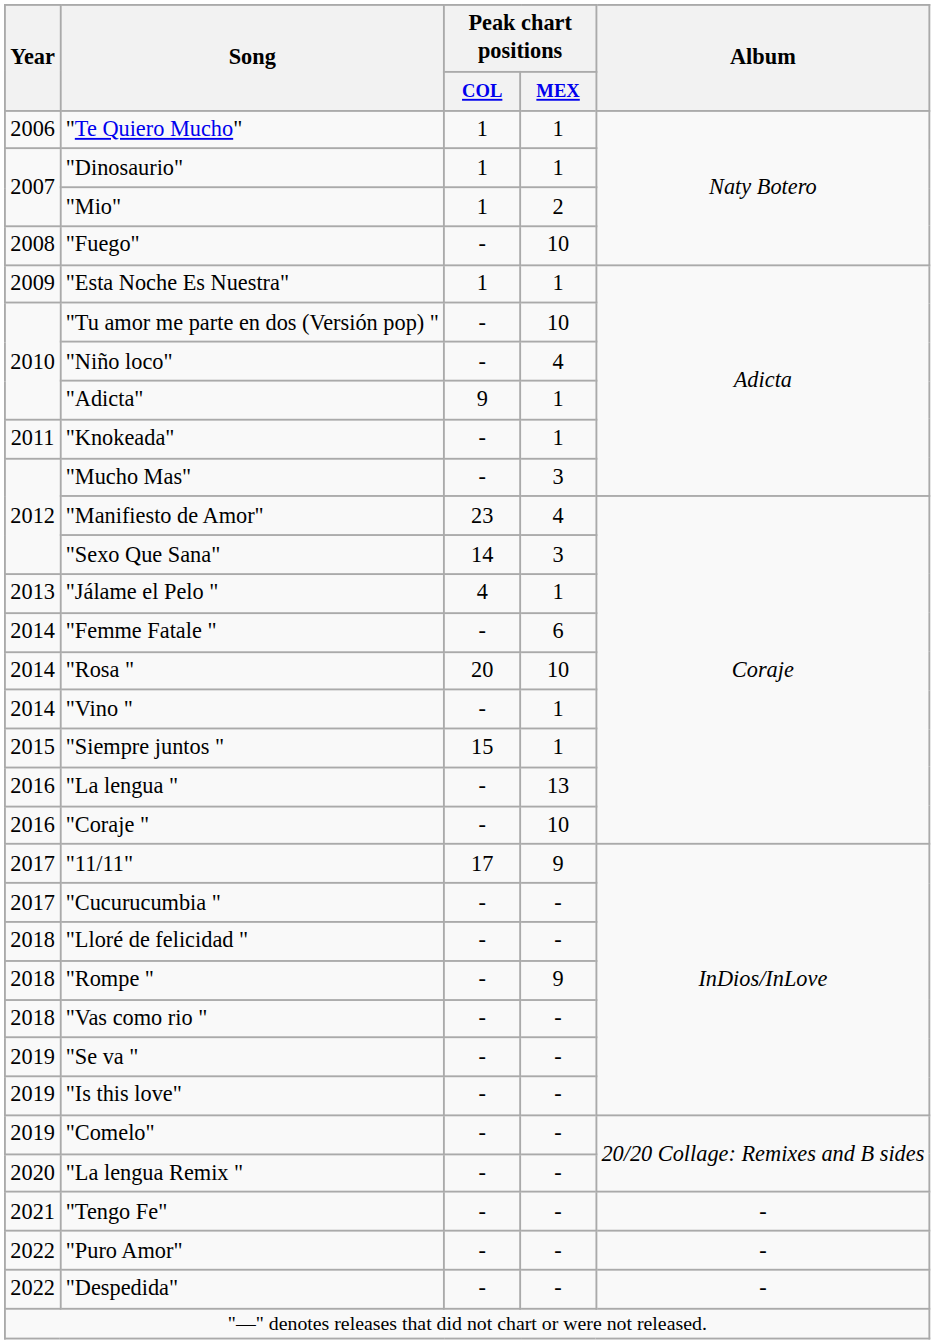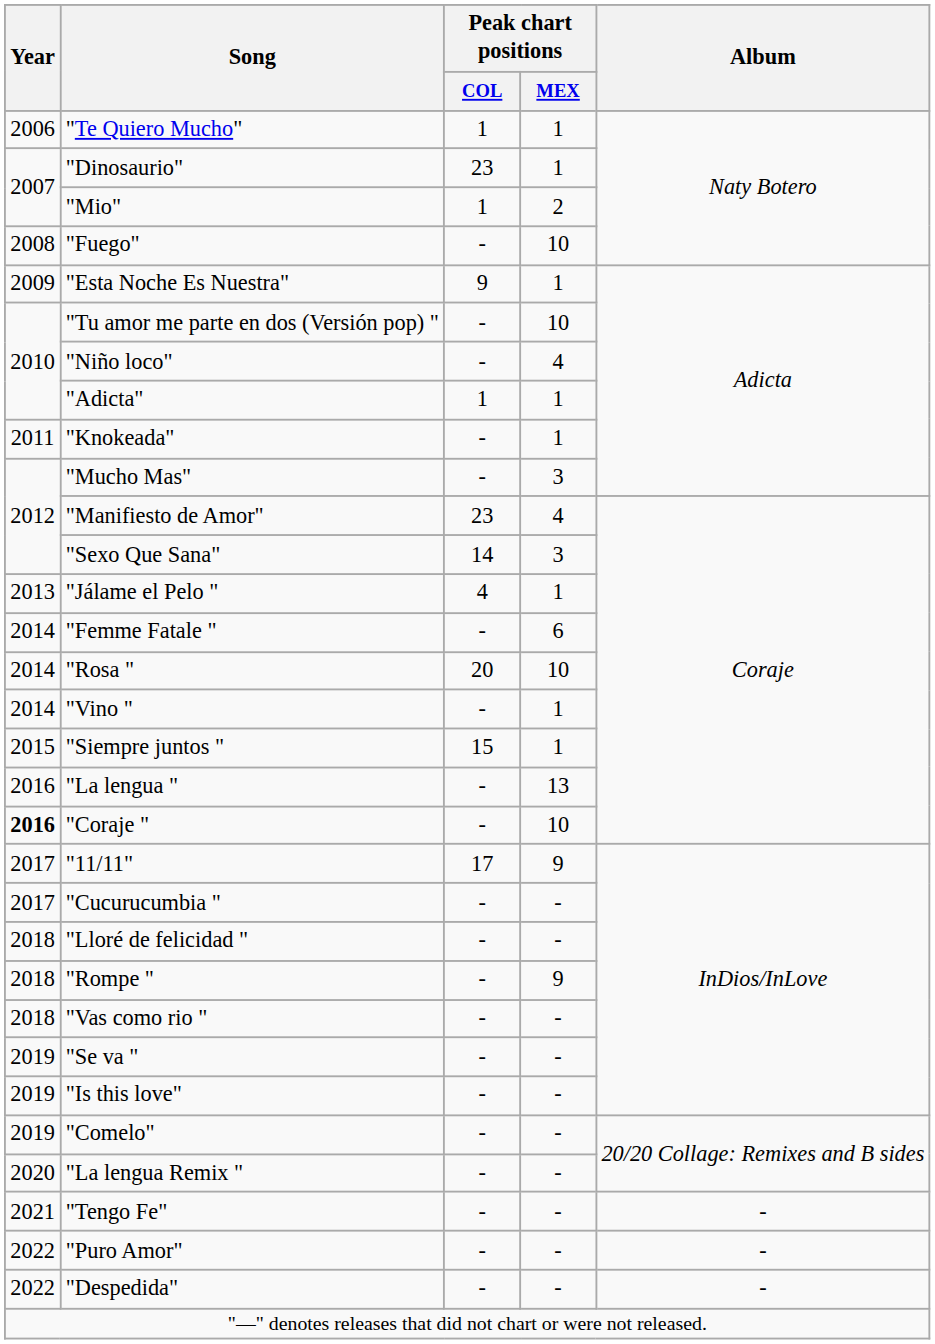 <table class="wikitable" style="font-size: 9pt; text-align:center;">
 <tr>
 <th rowspan="2">Year</th>
 <th rowspan="2">Song</th>
 <th colspan="2">Peak chart positions</th>
 <th rowspan="2">Album</th>
 </tr>
 <tr>
 <th width="35"><small><strong><a href='#'>COL</a></strong></small></th>
 <th width="35"><small><strong><a href='#'>MEX</a></strong></small></th>
 </tr>
 <tr>
 <td align="center" rowspan="1">2006</td>
 <td align="left">"<a href='#'>Te Quiero Mucho</a>"</td>
 <td align="center">1</td>
 <td align="center">1</td>
 <td align="center" rowspan="4"><em>Naty Botero</em></td>
 </tr>
 <tr>
 <td align="center" rowspan="2">2007</td>
 <td align="left">"Dinosaurio"</td>
-<td align="center">1</td>
+<td align="center">23</td>
 <td align="center">1</td>
 </tr>
 <tr>
 <td align="left">"Mio"</td>
 <td align="center">1</td>
 <td align="center">2</td>
 </tr>
 <tr>
 <td align="center" rowspan="1">2008</td>
 <td align="left">"Fuego"</td>
 <td align="center">-</td>
 <td align="center">10</td>
 </tr>
 <tr>
 <td align="center" rowspan="1">2009</td>
 <td align="left">"Esta Noche Es Nuestra"</td>
-<td align="center">1</td>
+<td align="center">9</td>
 <td align="center">1</td>
 <td align="center" rowspan="6"><em>Adicta</em></td>
 </tr>
 <tr>
 <td align="center" rowspan="3">2010</td>
 <td align="left">"Tu amor me parte en dos (Versión pop) "</td>
 <td align="center">-</td>
 <td align="center">10</td>
 </tr>
 <tr>
 <td align="left">"Niño loco"</td>
 <td align="center">-</td>
 <td align="center">4</td>
 </tr>
 <tr>
 <td align="left">"Adicta"</td>
-<td align="center">9</td>
+<td align="center">1</td>
 <td align="center">1</td>
 </tr>
 <tr>
 <td align="center" rowspan="1">2011</td>
 <td align="left">"Knokeada"</td>
 <td align="center">-</td>
 <td align="center">1</td>
 </tr>
 <tr>
 <td align="center" rowspan="3">2012</td>
 <td align="left">"Mucho Mas"</td>
 <td align="center">-</td>
 <td align="center">3</td>
 </tr>
 <tr>
 <td align="left">"Manifiesto de Amor"</td>
 <td align="center">23</td>
 <td align="center">4</td>
 <td align="center" rowspan="9"><em>Coraje</em></td>
 </tr>
 <tr>
 <td align="left">"Sexo Que Sana"</td>
 <td align="center">14</td>
 <td align="center">3</td>
 </tr>
 <tr>
 <td align="center" rowspan="1">2013</td>
 <td align="left">"Jálame el Pelo "</td>
 <td align="center">4</td>
 <td align="center">1</td>
 </tr>
 <tr>
 <td align="center" rowspan="1">2014</td>
 <td align="left">"Femme Fatale "</td>
 <td align="center">-</td>
 <td align="center">6</td>
 </tr>
 <tr>
 <td align="center" rowspan="1">2014</td>
 <td align="left">"Rosa "</td>
 <td align="center">20</td>
 <td align="center">10</td>
 </tr>
 <tr>
 <td align="center" rowspan="1">2014</td>
 <td align="left">"Vino "</td>
 <td align="center">-</td>
 <td align="center">1</td>
 </tr>
 <tr>
 <td align="center" rowspan="1">2015</td>
 <td align="left">"Siempre juntos "</td>
 <td align="center">15</td>
 <td align="center">1</td>
 </tr>
 <tr>
 <td align="center" rowspan="1">2016</td>
 <td align="left">"La lengua "</td>
 <td align="center">-</td>
 <td align="center">13</td>
 </tr>
 <tr>
-<td align="center" rowspan="1">2016</td>
+<td align="center" rowspan="1"><strong>2016</strong></td>
 <td align="left">"Coraje "</td>
 <td align="center">-</td>
 <td align="center">10</td>
 </tr>
 <tr>
 <td align="center" rowspan="1">2017</td>
 <td align="left">"11/11"</td>
 <td align="center">17</td>
 <td align="center">9</td>
 <td align="center" rowspan="7"><em>InDios/InLove </em></td>
 </tr>
 <tr>
 <td align="center" rowspan="1">2017</td>
 <td align="left">"Cucurucumbia "</td>
 <td align="center">-</td>
 <td align="center">-</td>
 </tr>
 <tr>
 <td align="center" rowspan="1">2018</td>
 <td align="left">"Lloré de felicidad "</td>
 <td align="center">-</td>
 <td align="center">-</td>
 </tr>
 <tr>
 <td align="center" rowspan="1">2018</td>
 <td align="left">"Rompe "</td>
 <td align="center">-</td>
 <td align="center">9</td>
 </tr>
 <tr>
 <td align="center" rowspan="1">2018</td>
 <td align="left">"Vas como rio "</td>
 <td align="center">-</td>
 <td align="center">-</td>
 </tr>
 <tr>
 <td align="center" rowspan="1">2019</td>
 <td align="left">"Se va "</td>
 <td align="center">-</td>
 <td align="center">-</td>
 </tr>
 <tr>
 <td align="center" rowspan="1">2019</td>
 <td align="left">"Is this love"</td>
 <td align="center">-</td>
 <td align="center">-</td>
 </tr>
 <tr>
 <td align="center" rowspan="1">2019</td>
 <td align="left">"Comelo"</td>
 <td align="center">-</td>
 <td align="center">-</td>
 <td align="center" rowspan="2"><em>20/20 Collage: Remixes and B sides</em></td>
 </tr>
 <tr>
 <td align="center" rowspan="1">2020</td>
 <td align="left">"La lengua Remix "</td>
 <td align="center">-</td>
 <td align="center">-</td>
 </tr>
 <tr>
 <td align="center" rowspan="1">2021</td>
 <td align="left">"Tengo Fe"</td>
 <td align="center">-</td>
 <td align="center">-</td>
 <td align="center">-</td>
 </tr>
 <tr>
 <td align="center" rowspan="1">2022</td>
 <td align="left">"Puro Amor"</td>
 <td align="center">-</td>
 <td align="center">-</td>
 <td align="center">-</td>
 </tr>
 <tr>
 <td align="center" rowspan="1">2022</td>
 <td align="left">"Despedida"</td>
 <td align="center">-</td>
 <td align="center">-</td>
 <td align="center">-</td>
 </tr>
 <tr>
 <td colspan="20" style="font-size: 8pt" align=center>"—" denotes releases that did not chart or were not released.</td>
 </tr>
 </table>
